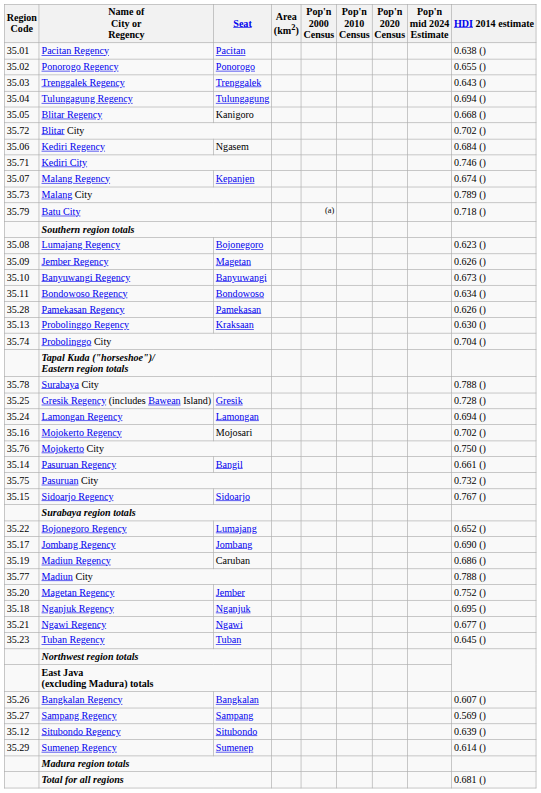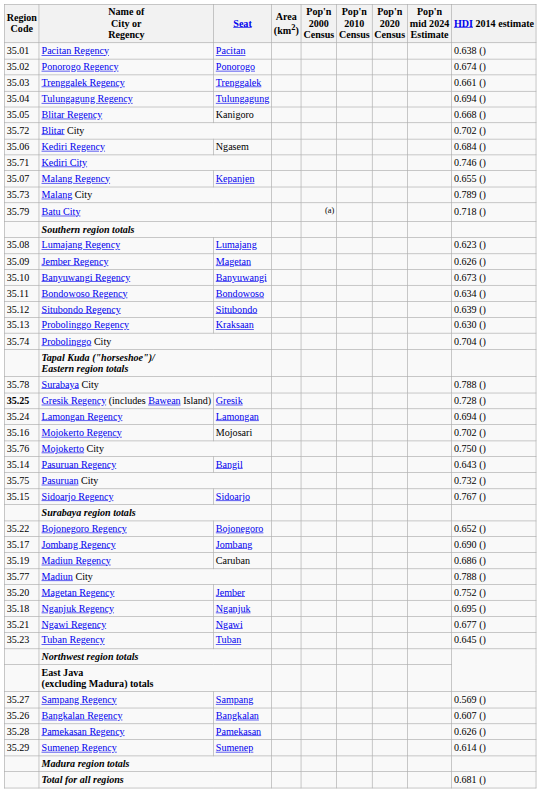 <table class="wikitable sortable">
 <tr>
 <th>Region <br>Code</th>
 <th>Name of<br>City or<br>Regency</th>
 <th><a href='#'>Seat</a></th>
 <th>Area<br>(km<sup>2</sup>)</th>
 <th>Pop'n<br>2000<br>Census</th>
 <th>Pop'n<br>2010<br>Census</th>
 <th>Pop'n<br>2020<br>Census</th>
 <th>Pop'n<br>mid 2024<br>Estimate</th>
 <th><a href='#'>HDI</a> 2014 estimate</th>
 </tr>
 <tr>
 <td>35.01</td>
 <td><a href='#'>Pacitan Regency</a></td>
 <td><a href='#'>Pacitan</a></td>
 <td align="right"></td>
 <td align="right"></td>
 <td align="right"></td>
 <td align="right"></td>
 <td align="right"></td>
 <td>0.638 ()</td>
 </tr>
 <tr>
 <td>35.02</td>
 <td><a href='#'>Ponorogo Regency</a></td>
 <td><a href='#'>Ponorogo</a></td>
 <td align="right"></td>
 <td align="right"></td>
 <td align="right"></td>
 <td align="right"></td>
 <td align="right"></td>
-<td>0.655 ()</td>
+<td>0.674 ()</td>
 </tr>
 <tr>
 <td>35.03</td>
 <td><a href='#'>Trenggalek Regency</a></td>
 <td><a href='#'>Trenggalek</a></td>
 <td align="right"></td>
 <td align="right"></td>
 <td align="right"></td>
 <td align="right"></td>
 <td align="right"></td>
-<td>0.643 ()</td>
+<td>0.661 ()</td>
 </tr>
 <tr>
 <td>35.04</td>
 <td><a href='#'>Tulungagung Regency</a></td>
 <td><a href='#'>Tulungagung</a></td>
 <td align="right"></td>
 <td align="right"></td>
 <td align="right"></td>
 <td align="right"></td>
 <td align="right"></td>
 <td>0.694 ()</td>
 </tr>
 <tr>
 <td>35.05</td>
 <td><a href='#'>Blitar Regency</a></td>
 <td>Kanigoro</td>
 <td align="right"></td>
 <td align="right"></td>
 <td align="right"></td>
 <td align="right"></td>
 <td align="right"></td>
 <td>0.668 ()</td>
 </tr>
 <tr>
 <td>35.72</td>
 <td colspan="2"><a href='#'>Blitar</a> City</td>
 <td align="right"></td>
 <td align="right"></td>
 <td align="right"></td>
 <td align="right"></td>
 <td align="right"></td>
 <td>0.702 ()</td>
 </tr>
 <tr>
 <td>35.06</td>
 <td><a href='#'>Kediri Regency</a></td>
 <td>Ngasem</td>
 <td align="right"></td>
 <td align="right"></td>
 <td align="right"></td>
 <td align="right"></td>
 <td align="right"></td>
 <td>0.684 ()</td>
 </tr>
 <tr>
 <td>35.71</td>
 <td colspan="2"><a href='#'>Kediri City</a></td>
 <td align="right"></td>
 <td align="right"></td>
 <td align="right"></td>
 <td align="right"></td>
 <td align="right"></td>
 <td>0.746 ()</td>
 </tr>
 <tr>
 <td>35.07</td>
 <td><a href='#'>Malang Regency</a></td>
 <td><a href='#'>Kepanjen</a></td>
 <td align="right"></td>
 <td align="right"></td>
 <td align="right"></td>
 <td align="right"></td>
 <td align="right"></td>
-<td>0.674 ()</td>
+<td>0.655 ()</td>
 </tr>
 <tr>
 <td>35.73</td>
 <td colspan="2"><a href='#'>Malang</a> City</td>
 <td align="right"></td>
 <td align="right"></td>
 <td align="right"></td>
 <td align="right"></td>
 <td align="right"></td>
 <td>0.789 ()</td>
 </tr>
 <tr>
 <td>35.79</td>
 <td colspan="2"><a href='#'>Batu City</a></td>
 <td align="right"></td>
 <td align="right"><sup>(a)</sup></td>
 <td align="right"></td>
 <td align="right"></td>
 <td align="right"></td>
 <td>0.718 ()</td>
 </tr>
 <tr>
 <td></td>
 <td colspan="2"><strong><em>Southern region totals</em></strong></td>
 <td align="right"><strong><em></em></strong></td>
 <td align="right"><strong><em></em></strong></td>
 <td align="right"><strong><em></em></strong></td>
 <td align="right"><strong><em></em></strong></td>
 <td align="right"><strong><em></em></strong></td>
 </tr>
 <tr>
 <td>35.08</td>
 <td><a href='#'>Lumajang Regency</a></td>
-<td><a href='#'>Bojonegoro</a></td>
+<td><a href='#'>Lumajang</a></td>
 <td align="right"></td>
 <td align="right"></td>
 <td align="right"></td>
 <td align="right"></td>
 <td align="right"></td>
 <td>0.623 ()</td>
 </tr>
 <tr>
 <td>35.09</td>
 <td><a href='#'>Jember Regency</a></td>
 <td><a href='#'>Magetan</a></td>
 <td align="right"></td>
 <td align="right"></td>
 <td align="right"></td>
 <td align="right"></td>
 <td align="right"></td>
 <td>0.626 ()</td>
 </tr>
 <tr>
 <td>35.10</td>
 <td><a href='#'>Banyuwangi Regency</a></td>
 <td><a href='#'>Banyuwangi</a></td>
 <td align="right"></td>
 <td align="right"></td>
 <td align="right"></td>
 <td align="right"></td>
 <td align="right"></td>
 <td>0.673 ()</td>
 </tr>
 <tr>
 <td>35.11</td>
 <td><a href='#'>Bondowoso Regency</a></td>
 <td><a href='#'>Bondowoso</a></td>
 <td align="right"></td>
 <td align="right"></td>
 <td align="right"></td>
 <td align="right"></td>
 <td align="right"></td>
 <td>0.634 ()</td>
 </tr>
 <tr>
-<td>35.28</td>
-<td><a href='#'>Pamekasan Regency</a></td>
-<td><a href='#'>Pamekasan</a></td>
+<td>35.12</td>
+<td><a href='#'>Situbondo Regency</a></td>
+<td><a href='#'>Situbondo</a></td>
 <td align="right"></td>
 <td align="right"></td>
 <td align="right"></td>
 <td align="right"></td>
 <td align="right"></td>
-<td>0.626 ()</td>
+<td>0.639 ()</td>
 </tr>
 <tr>
 <td>35.13</td>
 <td><a href='#'>Probolinggo Regency</a></td>
 <td><a href='#'>Kraksaan</a></td>
 <td align="right"></td>
 <td align="right"></td>
 <td align="right"></td>
 <td align="right"></td>
 <td align="right"></td>
 <td>0.630 ()</td>
 </tr>
 <tr>
 <td>35.74</td>
 <td colspan="2"><a href='#'>Probolinggo</a> City</td>
 <td align="right"></td>
 <td align="right"></td>
 <td align="right"></td>
 <td align="right"></td>
 <td align="right"></td>
 <td>0.704 ()</td>
 </tr>
 <tr>
 <td></td>
 <td colspan="2"><strong><em>Tapal Kuda ("horseshoe")/<br>Eastern region totals</em></strong></td>
 <td align="right"><strong><em></em></strong></td>
 <td align="right"><strong><em></em></strong></td>
 <td align="right"><strong><em></em></strong></td>
 <td align="right"><strong><em></em></strong></td>
 <td align="right"><strong><em></em></strong></td>
 </tr>
 <tr>
 <td>35.78</td>
 <td colspan="2"><a href='#'>Surabaya</a> City</td>
 <td align="right"></td>
 <td align="right"></td>
 <td align="right"></td>
 <td align="right"></td>
 <td align="right"></td>
 <td>0.788 ()</td>
 </tr>
 <tr>
-<td>35.25</td>
+<td><strong>35.25</strong></td>
 <td><a href='#'>Gresik Regency</a> (includes <a href='#'>Bawean</a> Island)</td>
 <td><a href='#'>Gresik</a></td>
 <td align="right"></td>
 <td align="right"></td>
 <td align="right"></td>
 <td align="right"></td>
 <td align="right"></td>
 <td>0.728 ()</td>
 </tr>
 <tr>
 <td>35.24</td>
 <td><a href='#'>Lamongan Regency</a></td>
 <td><a href='#'>Lamongan</a></td>
 <td align="right"></td>
 <td align="right"></td>
 <td align="right"></td>
 <td align="right"></td>
 <td align="right"></td>
 <td>0.694 ()</td>
 </tr>
 <tr>
 <td>35.16</td>
 <td><a href='#'>Mojokerto Regency</a></td>
 <td>Mojosari</td>
 <td align="right"></td>
 <td align="right"></td>
 <td align="right"></td>
 <td align="right"></td>
 <td align="right"></td>
 <td>0.702 ()</td>
 </tr>
 <tr>
 <td>35.76</td>
 <td colspan="2"><a href='#'>Mojokerto</a> City</td>
 <td align="right"></td>
 <td align="right"></td>
 <td align="right"></td>
 <td align="right"></td>
 <td align="right"></td>
 <td>0.750 ()</td>
 </tr>
 <tr>
 <td>35.14</td>
 <td><a href='#'>Pasuruan Regency</a></td>
 <td><a href='#'>Bangil</a></td>
 <td align="right"></td>
 <td align="right"></td>
 <td align="right"></td>
 <td align="right"></td>
 <td align="right"></td>
-<td>0.661 ()</td>
+<td>0.643 ()</td>
 </tr>
 <tr>
 <td>35.75</td>
 <td colspan="2"><a href='#'>Pasuruan</a> City</td>
 <td align="right"></td>
 <td align="right"></td>
 <td align="right"></td>
 <td align="right"></td>
 <td align="right"></td>
 <td>0.732 ()</td>
 </tr>
 <tr>
 <td>35.15</td>
 <td><a href='#'>Sidoarjo Regency</a></td>
 <td><a href='#'>Sidoarjo</a></td>
 <td align="right"></td>
 <td align="right"></td>
 <td align="right"></td>
 <td align="right"></td>
 <td align="right"></td>
 <td>0.767 ()</td>
 </tr>
 <tr>
 <td></td>
 <td colspan="2"><strong><em>Surabaya region totals</em></strong></td>
 <td align="right"><strong><em></em></strong></td>
 <td align="right"><strong><em></em></strong></td>
 <td align="right"><strong><em></em></strong></td>
 <td align="right"><strong><em></em></strong></td>
 <td align="right"><strong><em></em></strong></td>
 </tr>
 <tr>
 <td>35.22</td>
 <td><a href='#'>Bojonegoro Regency</a></td>
-<td><a href='#'>Lumajang</a></td>
+<td><a href='#'>Bojonegoro</a></td>
 <td align="right"></td>
 <td align="right"></td>
 <td align="right"></td>
 <td align="right"></td>
 <td align="right"></td>
 <td>0.652 ()</td>
 </tr>
 <tr>
 <td>35.17</td>
 <td><a href='#'>Jombang Regency</a></td>
 <td><a href='#'>Jombang</a></td>
 <td align="right"></td>
 <td align="right"></td>
 <td align="right"></td>
 <td align="right"></td>
 <td align="right"></td>
 <td>0.690 ()</td>
 </tr>
 <tr>
 <td>35.19</td>
 <td><a href='#'>Madiun Regency</a></td>
 <td>Caruban</td>
 <td align="right"></td>
 <td align="right"></td>
 <td align="right"></td>
 <td align="right"></td>
 <td align="right"></td>
 <td>0.686 ()</td>
 </tr>
 <tr>
 <td>35.77</td>
 <td colspan="2"><a href='#'>Madiun</a> City</td>
 <td align="right"></td>
 <td align="right"></td>
 <td align="right"></td>
 <td align="right"></td>
 <td align="right"></td>
 <td>0.788 ()</td>
 </tr>
 <tr>
 <td>35.20</td>
 <td><a href='#'>Magetan Regency</a></td>
 <td><a href='#'>Jember</a></td>
 <td align="right"></td>
 <td align="right"></td>
 <td align="right"></td>
 <td align="right"></td>
 <td align="right"></td>
 <td>0.752 ()</td>
 </tr>
 <tr>
 <td>35.18</td>
 <td><a href='#'>Nganjuk Regency</a></td>
 <td><a href='#'>Nganjuk</a></td>
 <td align="right"></td>
 <td align="right"></td>
 <td align="right"></td>
 <td align="right"></td>
 <td align="right"></td>
 <td>0.695 ()</td>
 </tr>
 <tr>
 <td>35.21</td>
 <td><a href='#'>Ngawi Regency</a></td>
 <td><a href='#'>Ngawi</a></td>
 <td align="right"></td>
 <td align="right"></td>
 <td align="right"></td>
 <td align="right"></td>
 <td align="right"></td>
 <td>0.677 ()</td>
 </tr>
 <tr>
 <td>35.23</td>
 <td><a href='#'>Tuban Regency</a></td>
 <td><a href='#'>Tuban</a></td>
 <td align="right"></td>
 <td align="right"></td>
 <td align="right"></td>
 <td align="right"></td>
 <td align="right"></td>
 <td>0.645 ()</td>
 </tr>
 <tr>
 <td></td>
 <td colspan="2"><strong><em>Northwest region totals</em></strong></td>
 <td align="right"><strong><em></em></strong></td>
 <td align="right"><strong><em></em></strong></td>
 <td align="right"><strong><em></em></strong></td>
 <td align="right"><strong><em></em></strong></td>
 <td align="right"><strong><em></em></strong></td>
 </tr>
 <tr>
 <td></td>
 <td colspan="2"><strong>East Java <br>(excluding Madura) totals</strong></td>
 <td align="right"><strong></strong></td>
 <td align="right"><strong></strong></td>
 <td align="right"><strong></strong></td>
 <td align="right"><strong></strong></td>
 <td align="right"><strong></strong></td>
 </tr>
 <tr>
+<td>35.27</td>
+<td><a href='#'>Sampang Regency</a></td>
+<td><a href='#'>Sampang</a></td>
+<td align="right"></td>
+<td align="right"></td>
+<td align="right"></td>
+<td align="right"></td>
+<td align="right"></td>
+<td>0.569 ()</td>
+</tr>
+<tr>
 <td>35.26</td>
 <td><a href='#'>Bangkalan Regency</a></td>
 <td><a href='#'>Bangkalan</a></td>
 <td align="right"></td>
 <td align="right"></td>
 <td align="right"></td>
 <td align="right"></td>
 <td align="right"></td>
 <td>0.607 ()</td>
 </tr>
 <tr>
-<td>35.27</td>
-<td><a href='#'>Sampang Regency</a></td>
-<td><a href='#'>Sampang</a></td>
+<td>35.28</td>
+<td><a href='#'>Pamekasan Regency</a></td>
+<td><a href='#'>Pamekasan</a></td>
 <td align="right"></td>
 <td align="right"></td>
 <td align="right"></td>
 <td align="right"></td>
 <td align="right"></td>
-<td>0.569 ()</td>
-</tr>
-<tr>
-<td>35.12</td>
-<td><a href='#'>Situbondo Regency</a></td>
-<td><a href='#'>Situbondo</a></td>
-<td align="right"></td>
-<td align="right"></td>
-<td align="right"></td>
-<td align="right"></td>
-<td align="right"></td>
-<td>0.639 ()</td>
+<td>0.626 ()</td>
 </tr>
 <tr>
 <td>35.29</td>
 <td><a href='#'>Sumenep Regency</a></td>
 <td><a href='#'>Sumenep</a></td>
 <td align="right"></td>
 <td align="right"></td>
 <td align="right"></td>
 <td align="right"></td>
 <td align="right"></td>
 <td>0.614 ()</td>
 </tr>
 <tr>
 <td></td>
 <td colspan="2"><strong><em>Madura region totals</em></strong></td>
 <td align="right"><strong><em></em></strong></td>
 <td align="right"><strong><em></em></strong></td>
 <td align="right"><strong><em></em></strong></td>
 <td align="right"><strong><em></em></strong></td>
 <td align="right"><strong><em></em></strong></td>
 </tr>
 <tr>
 <td></td>
 <td colspan="2"><strong><em>Total for all regions</em></strong></td>
 <td align="right"><strong><em></em></strong></td>
 <td align="right"><strong><em></em></strong></td>
 <td align="right"><strong><em></em></strong></td>
 <td align="right"><strong><em></em></strong></td>
 <td align="right"><strong><em></em></strong></td>
 <td>0.681 ()</td>
 </tr>
 </table>
